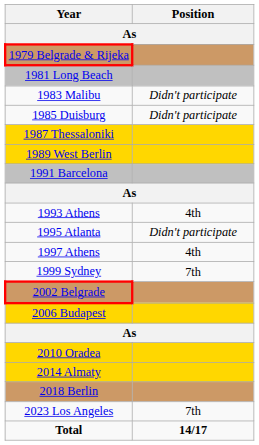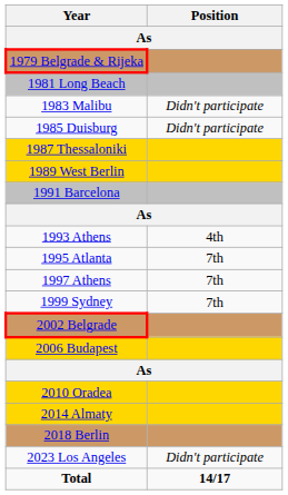 <table class="wikitable" style="text-align: center;">
 <tr>
 <th>Year</th>
 <th width="150">Position</th>
 </tr>
 <tr>
 <th colspan=2>As </th>
 </tr>
 <tr bgcolor=cc9966>
 <td style="border: 3px solid red"> <a href='#'>1979 Belgrade & Rijeka</a></td>
 <td></td>
 </tr>
 <tr bgcolor=silver>
 <td> <a href='#'>1981 Long Beach</a></td>
 <td></td>
 </tr>
 <tr>
 <td> <a href='#'>1983 Malibu</a></td>
 <td><em>Didn't participate</em></td>
 </tr>
 <tr>
 <td> <a href='#'>1985 Duisburg</a></td>
 <td><em>Didn't participate</em></td>
 </tr>
 <tr bgcolor=gold>
 <td> <a href='#'>1987 Thessaloniki</a></td>
 <td></td>
 </tr>
 <tr bgcolor=gold>
 <td> <a href='#'>1989 West Berlin</a></td>
 <td></td>
 </tr>
 <tr bgcolor=silver>
 <td> <a href='#'>1991 Barcelona</a></td>
 <td></td>
 </tr>
 <tr>
 <th colspan=2>As <strong></strong></th>
 </tr>
 <tr>
 <td> <a href='#'>1993 Athens</a></td>
 <td>4th</td>
 </tr>
 <tr>
 <td> <a href='#'>1995 Atlanta</a></td>
-<td><em>Didn't participate</em></td>
+<td>7th</td>
 </tr>
 <tr>
 <td> <a href='#'>1997 Athens</a></td>
-<td>4th</td>
+<td>7th</td>
 </tr>
 <tr>
 <td> <a href='#'>1999 Sydney</a></td>
 <td>7th</td>
 </tr>
 <tr bgcolor=cc9966>
 <td style="border: 3px solid red"> <a href='#'>2002 Belgrade</a></td>
 <td></td>
 </tr>
 <tr bgcolor=gold>
 <td> <a href='#'>2006 Budapest</a></td>
 <td></td>
 </tr>
 <tr>
 <th colspan=2>As </th>
 </tr>
 <tr bgcolor=gold>
 <td> <a href='#'>2010 Oradea</a></td>
 <td></td>
 </tr>
 <tr bgcolor=gold>
 <td> <a href='#'>2014 Almaty</a></td>
 <td></td>
 </tr>
 <tr bgcolor=cc9966>
 <td> <a href='#'>2018 Berlin</a></td>
 <td></td>
 </tr>
 <tr>
 <td> <a href='#'>2023 Los Angeles</a></td>
-<td>7th</td>
+<td><em>Didn't participate</em></td>
 </tr>
 <tr>
 <td><strong>Total</strong></td>
 <td><strong>14/17</strong></td>
 </tr>
 </table>
